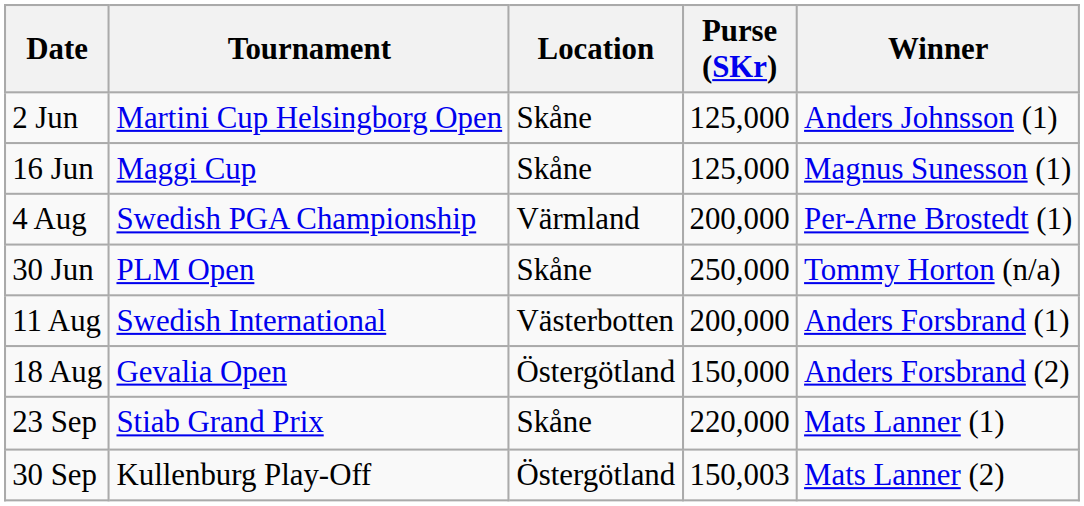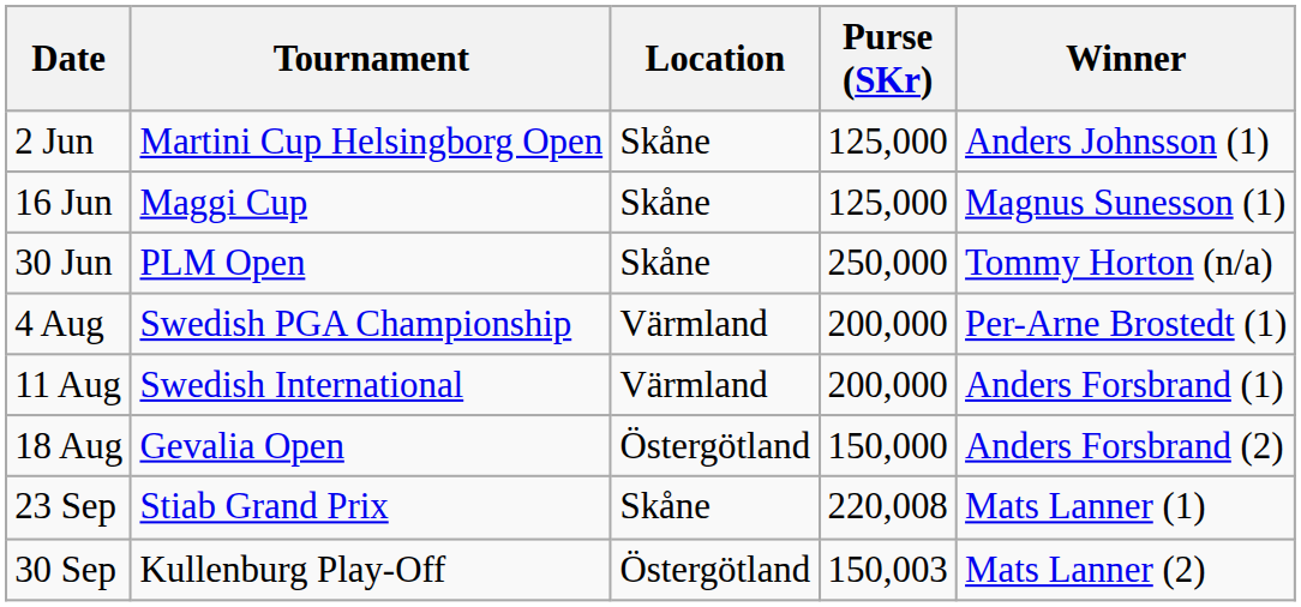 <table class="wikitable" style="font-size:95%;">
 <tr>
 <th>Date</th>
 <th>Tournament</th>
 <th>Location</th>
 <th>Purse<br>(<a href='#'>SKr</a>)</th>
 <th>Winner</th>
 </tr>
 <tr>
 <td>2 Jun</td>
 <td><a href='#'>Martini Cup Helsingborg Open</a></td>
 <td>Skåne</td>
 <td align=right>125,000</td>
 <td> <a href='#'>Anders Johnsson</a> (1)</td>
 </tr>
 <tr>
 <td>16 Jun</td>
 <td><a href='#'>Maggi Cup</a></td>
 <td>Skåne</td>
 <td align=right>125,000</td>
 <td> <a href='#'>Magnus Sunesson</a> (1)</td>
 </tr>
 <tr>
+<td>30 Jun</td>
+<td><a href='#'>PLM Open</a></td>
+<td>Skåne</td>
+<td align=right>250,000</td>
+<td> <a href='#'>Tommy Horton</a> (n/a)</td>
+</tr>
+<tr>
 <td>4 Aug</td>
 <td><a href='#'>Swedish PGA Championship</a></td>
 <td>Värmland</td>
 <td align=right>200,000</td>
 <td> <a href='#'>Per-Arne Brostedt</a> (1)</td>
 </tr>
 <tr>
-<td>30 Jun</td>
-<td><a href='#'>PLM Open</a></td>
-<td>Skåne</td>
-<td align=right>250,000</td>
-<td> <a href='#'>Tommy Horton</a> (n/a)</td>
-</tr>
-<tr>
 <td>11 Aug</td>
 <td><a href='#'>Swedish International</a></td>
-<td>Västerbotten</td>
+<td>Värmland</td>
 <td align=right>200,000</td>
 <td> <a href='#'>Anders Forsbrand</a> (1)</td>
 </tr>
 <tr>
 <td>18 Aug</td>
 <td><a href='#'>Gevalia Open</a></td>
 <td>Östergötland</td>
 <td align=right>150,000</td>
 <td> <a href='#'>Anders Forsbrand</a> (2)</td>
 </tr>
 <tr>
 <td>23 Sep</td>
 <td><a href='#'>Stiab Grand Prix</a></td>
 <td>Skåne</td>
-<td align=right>220,000</td>
+<td align=right>220,008</td>
 <td> <a href='#'>Mats Lanner</a> (1)</td>
 </tr>
 <tr>
 <td>30 Sep</td>
 <td>Kullenburg Play-Off</td>
 <td>Östergötland</td>
 <td align=right>150,003</td>
 <td> <a href='#'>Mats Lanner</a> (2)</td>
 </tr>
 </table>
